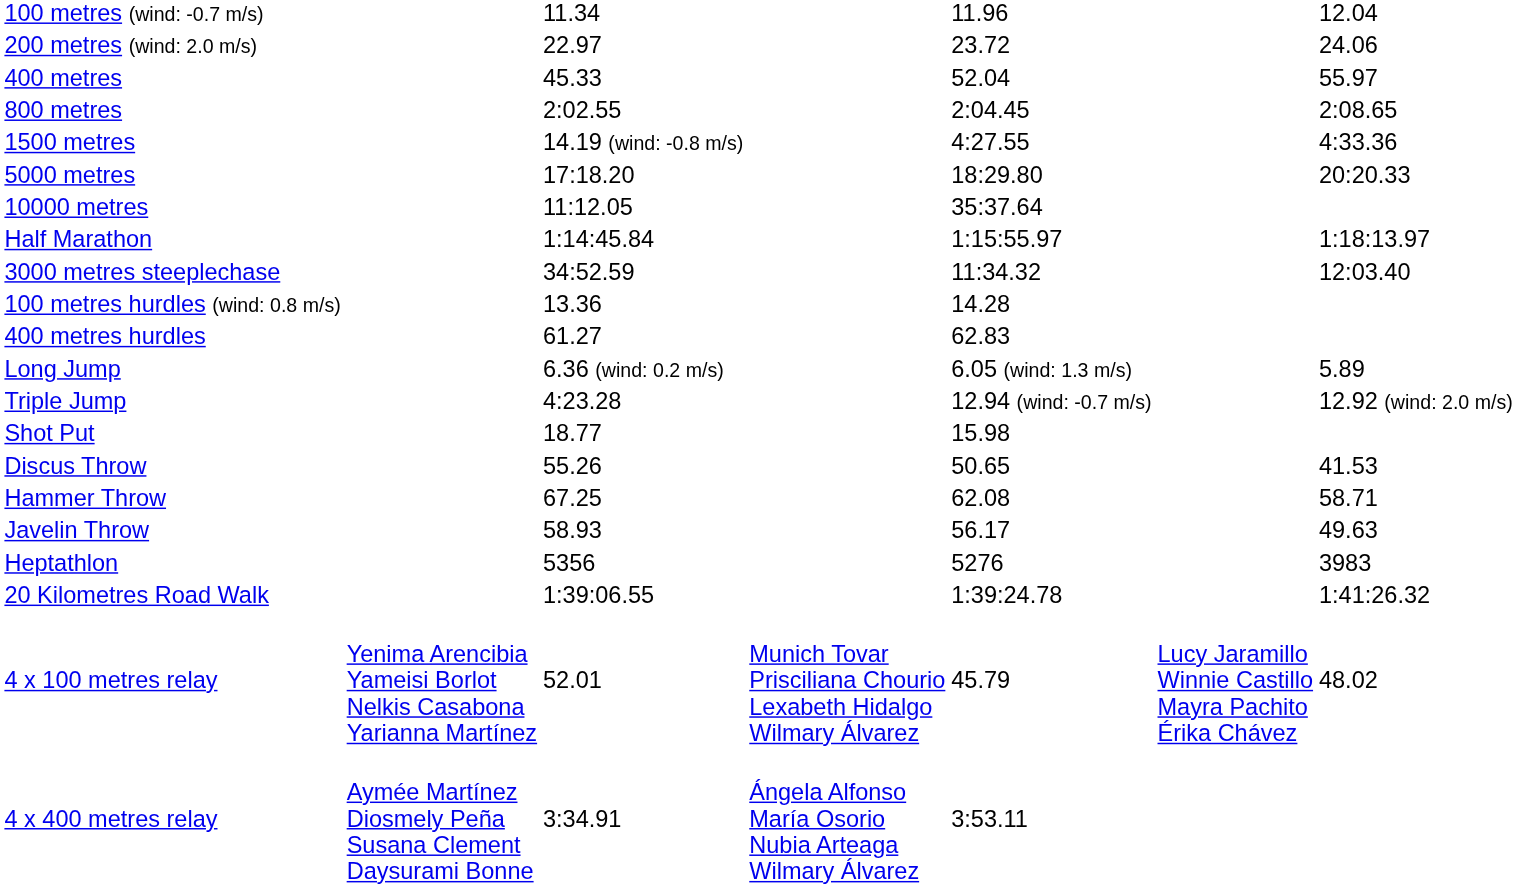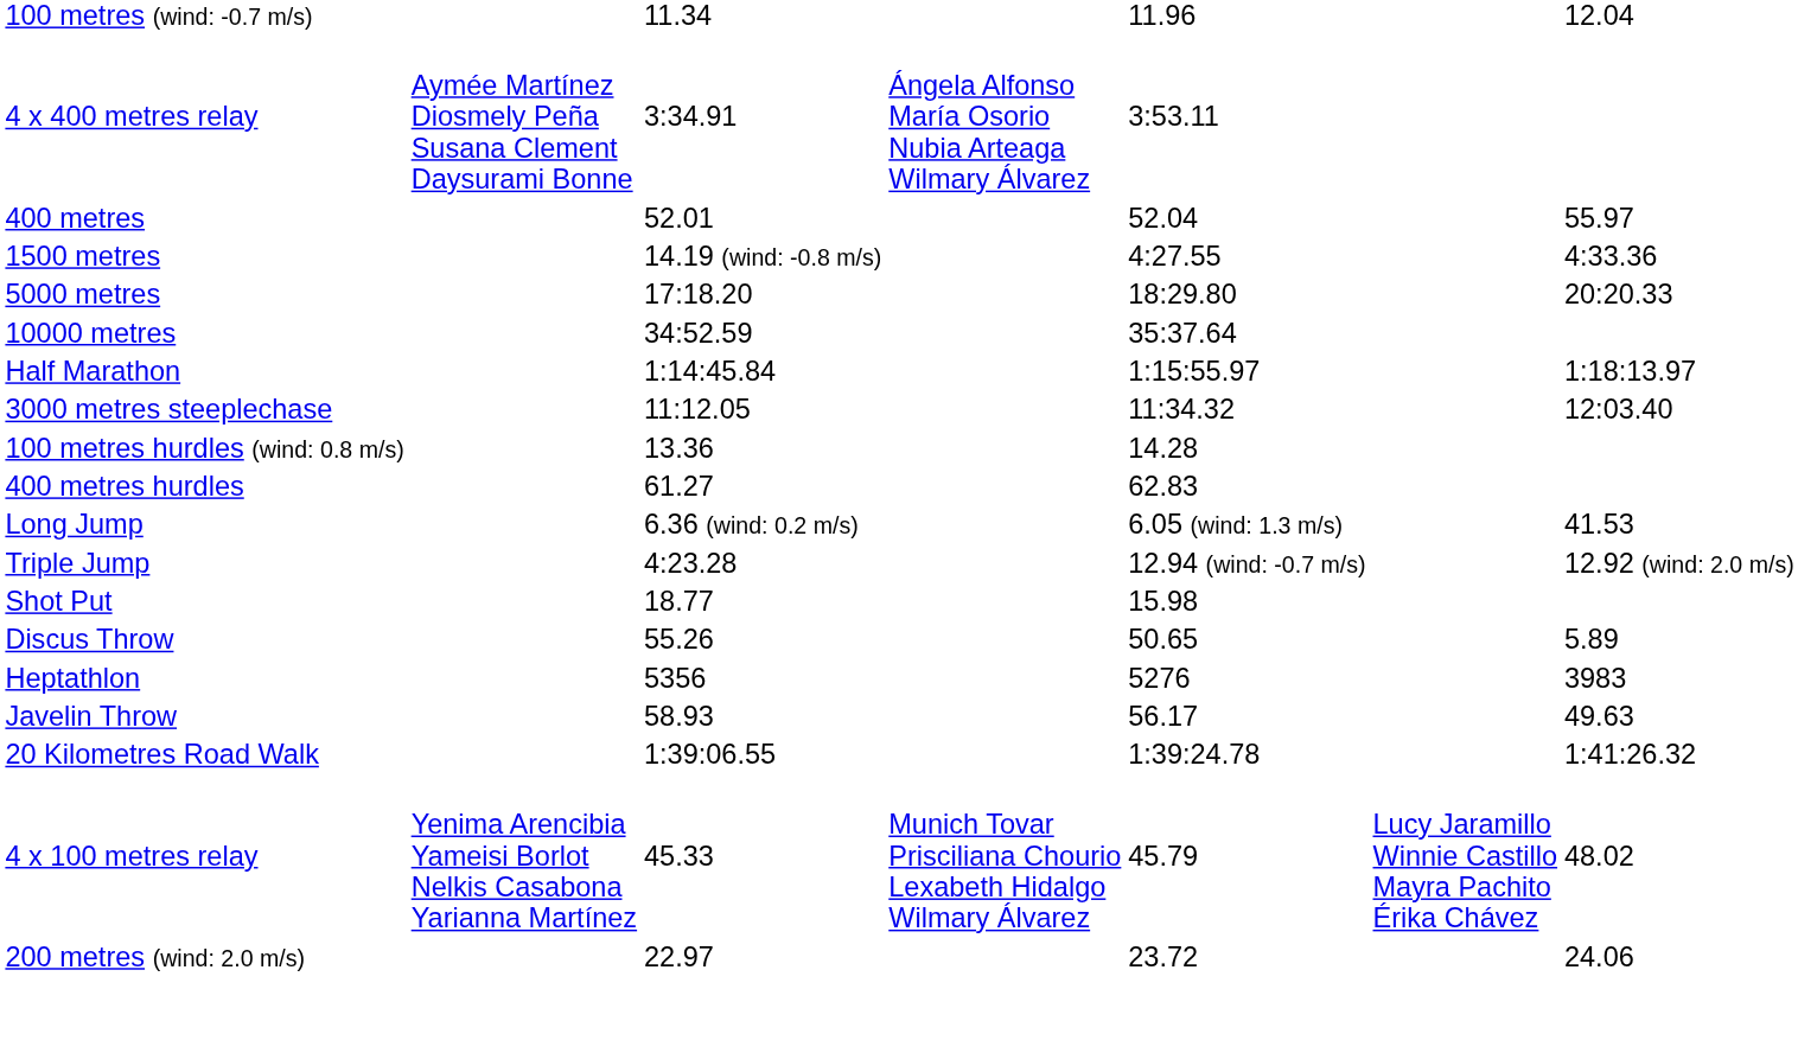 <table>
 <tr>
 <td><a href='#'>100 metres</a> <small>(wind: -0.7 m/s)</small></td>
 <td></td>
 <td>11.34</td>
 <td></td>
 <td>11.96</td>
 <td></td>
 <td>12.04</td>
 </tr>
 <tr>
-<td><a href='#'>200 metres</a> <small>(wind: 2.0 m/s)</small></td>
+<td><a href='#'>4 x 400 metres relay</a></td>
+<td> <br> <a href='#'>Aymée Martínez</a> <br> <a href='#'>Diosmely Peña</a> <br> <a href='#'>Susana Clement</a> <br> <a href='#'>Daysurami Bonne</a></td>
+<td>3:34.91</td>
+<td> <br> <a href='#'>Ángela Alfonso</a> <br> <a href='#'>María Osorio</a> <br> <a href='#'>Nubia Arteaga</a> <br> <a href='#'>Wilmary Álvarez</a></td>
+<td>3:53.11</td>
 <td></td>
-<td>22.97</td>
 <td></td>
-<td>23.72</td>
-<td></td>
-<td>24.06</td>
 </tr>
 <tr>
 <td><a href='#'>400 metres</a></td>
 <td></td>
-<td>45.33</td>
+<td>52.01</td>
 <td></td>
 <td>52.04</td>
 <td></td>
 <td>55.97</td>
-</tr>
-<tr>
-<td><a href='#'>800 metres</a></td>
-<td></td>
-<td>2:02.55</td>
-<td></td>
-<td>2:04.45</td>
-<td></td>
-<td>2:08.65</td>
 </tr>
 <tr>
 <td><a href='#'>1500 metres</a></td>
 <td></td>
 <td>14.19 <small>(wind: -0.8 m/s)</small></td>
 <td></td>
 <td>4:27.55</td>
 <td></td>
 <td>4:33.36</td>
 </tr>
 <tr>
 <td><a href='#'>5000 metres</a></td>
 <td></td>
 <td>17:18.20</td>
 <td></td>
 <td>18:29.80</td>
 <td></td>
 <td>20:20.33</td>
 </tr>
 <tr>
 <td><a href='#'>10000 metres</a></td>
 <td></td>
-<td>11:12.05</td>
+<td>34:52.59</td>
 <td></td>
 <td>35:37.64</td>
 <td></td>
 <td></td>
 </tr>
 <tr>
 <td><a href='#'>Half Marathon</a></td>
 <td></td>
 <td>1:14:45.84</td>
 <td></td>
 <td>1:15:55.97</td>
 <td></td>
 <td>1:18:13.97</td>
 </tr>
 <tr>
 <td><a href='#'>3000 metres steeplechase</a></td>
 <td></td>
-<td>34:52.59</td>
+<td>11:12.05</td>
 <td></td>
 <td>11:34.32</td>
 <td></td>
 <td>12:03.40</td>
 </tr>
 <tr>
 <td><a href='#'>100 metres hurdles</a> <small>(wind: 0.8 m/s)</small></td>
 <td></td>
 <td>13.36</td>
 <td></td>
 <td>14.28</td>
 <td></td>
 <td></td>
 </tr>
 <tr>
 <td><a href='#'>400 metres hurdles</a></td>
 <td></td>
 <td>61.27</td>
 <td></td>
 <td>62.83</td>
 <td></td>
 <td></td>
 </tr>
 <tr>
 <td><a href='#'>Long Jump</a></td>
 <td></td>
 <td>6.36 <small>(wind: 0.2 m/s)</small></td>
 <td></td>
 <td>6.05 <small>(wind: 1.3 m/s)</small></td>
 <td></td>
-<td>5.89</td>
+<td>41.53</td>
 </tr>
 <tr>
 <td><a href='#'>Triple Jump</a></td>
 <td></td>
 <td>4:23.28</td>
 <td></td>
 <td>12.94 <small>(wind: -0.7 m/s)</small></td>
 <td></td>
 <td>12.92 <small>(wind: 2.0 m/s)</small></td>
 </tr>
 <tr>
 <td><a href='#'>Shot Put</a></td>
 <td></td>
 <td>18.77</td>
 <td></td>
 <td>15.98</td>
 <td></td>
 <td></td>
 </tr>
 <tr>
 <td><a href='#'>Discus Throw</a></td>
 <td></td>
 <td>55.26</td>
 <td></td>
 <td>50.65</td>
 <td></td>
-<td>41.53</td>
+<td>5.89</td>
 </tr>
 <tr>
-<td><a href='#'>Hammer Throw</a></td>
+<td><a href='#'>Heptathlon</a></td>
 <td></td>
-<td>67.25</td>
+<td>5356</td>
 <td></td>
-<td>62.08</td>
+<td>5276</td>
 <td></td>
-<td>58.71</td>
+<td>3983</td>
 </tr>
 <tr>
 <td><a href='#'>Javelin Throw</a></td>
 <td></td>
 <td>58.93</td>
 <td></td>
 <td>56.17</td>
 <td></td>
 <td>49.63</td>
-</tr>
-<tr>
-<td><a href='#'>Heptathlon</a></td>
-<td></td>
-<td>5356</td>
-<td></td>
-<td>5276</td>
-<td></td>
-<td>3983</td>
 </tr>
 <tr>
 <td><a href='#'>20 Kilometres Road Walk</a></td>
 <td></td>
 <td>1:39:06.55</td>
 <td></td>
 <td>1:39:24.78</td>
 <td></td>
 <td>1:41:26.32</td>
 </tr>
 <tr>
 <td><a href='#'>4 x 100 metres relay</a></td>
 <td> <br> <a href='#'>Yenima Arencibia</a> <br> <a href='#'>Yameisi Borlot</a> <br> <a href='#'>Nelkis Casabona</a> <br> <a href='#'>Yarianna Martínez</a></td>
-<td>52.01</td>
+<td>45.33</td>
 <td> <br> <a href='#'>Munich Tovar</a> <br> <a href='#'>Prisciliana Chourio</a> <br> <a href='#'>Lexabeth Hidalgo</a> <br> <a href='#'>Wilmary Álvarez</a></td>
 <td>45.79</td>
 <td> <br> <a href='#'>Lucy Jaramillo</a> <br> <a href='#'>Winnie Castillo</a> <br> <a href='#'>Mayra Pachito</a> <br> <a href='#'>Érika Chávez</a></td>
 <td>48.02</td>
 </tr>
 <tr>
-<td><a href='#'>4 x 400 metres relay</a></td>
-<td> <br> <a href='#'>Aymée Martínez</a> <br> <a href='#'>Diosmely Peña</a> <br> <a href='#'>Susana Clement</a> <br> <a href='#'>Daysurami Bonne</a></td>
-<td>3:34.91</td>
-<td> <br> <a href='#'>Ángela Alfonso</a> <br> <a href='#'>María Osorio</a> <br> <a href='#'>Nubia Arteaga</a> <br> <a href='#'>Wilmary Álvarez</a></td>
-<td>3:53.11</td>
+<td><a href='#'>200 metres</a> <small>(wind: 2.0 m/s)</small></td>
 <td></td>
+<td>22.97</td>
 <td></td>
+<td>23.72</td>
+<td></td>
+<td>24.06</td>
 </tr>
 </table>
